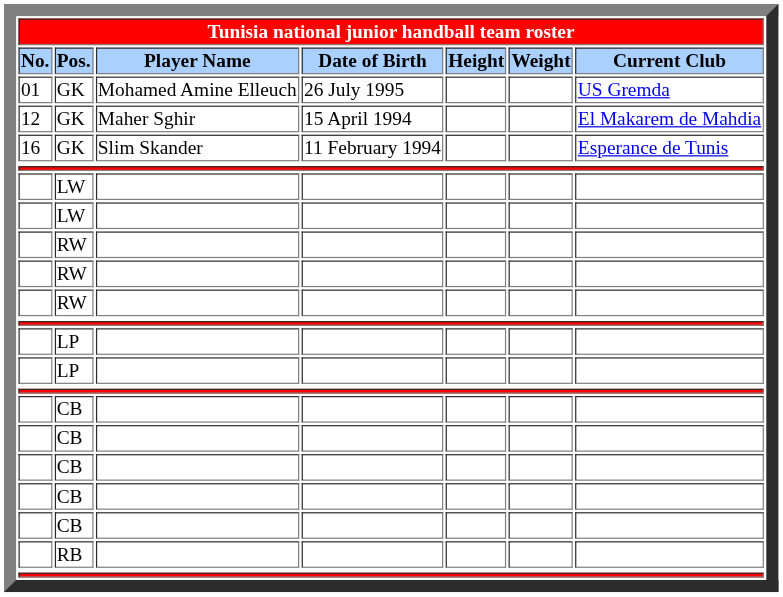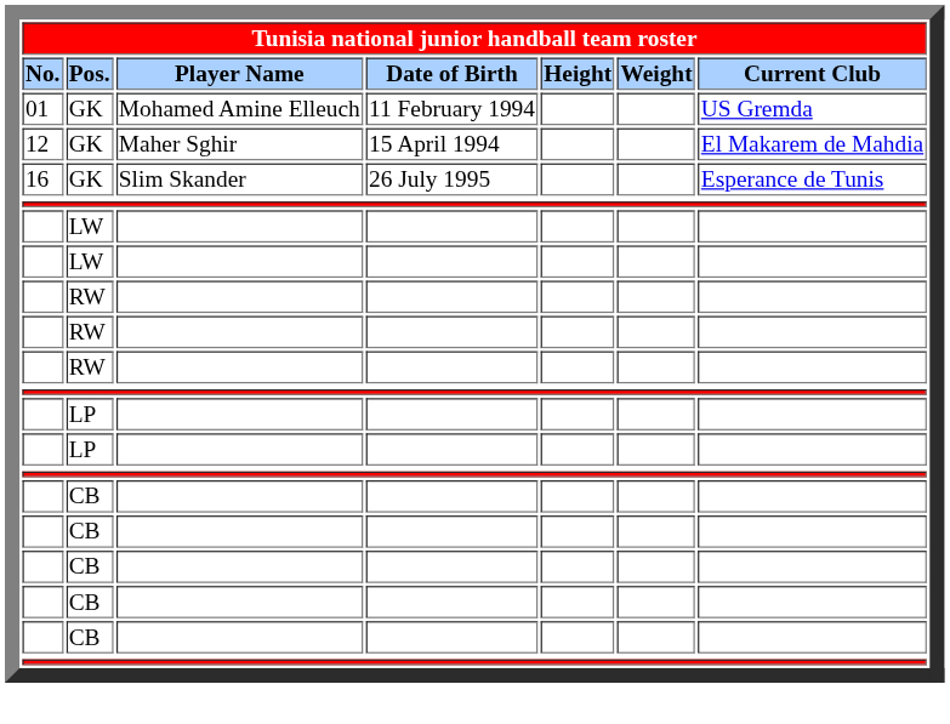 <table class=wikitable; border="10";>
 <tr style="background-color:red; color:white; text-align:center;">
 <td colspan=7><strong>Tunisia national junior handball team roster</strong></td>
 </tr>
 <tr bgcolor=#aad0ff>
 <th>No.</th>
 <th>Pos.</th>
 <th>Player Name</th>
 <th>Date of Birth</th>
 <th>Height</th>
 <th>Weight</th>
 <th>Current Club</th>
 </tr>
 <tr>
 <td>01</td>
 <td>GK</td>
 <td>Mohamed Amine Elleuch</td>
-<td>26 July 1995</td>
+<td>11 February 1994</td>
 <td></td>
 <td></td>
 <td> <a href='#'>US Gremda</a></td>
 </tr>
 <tr>
 <td>12</td>
 <td>GK</td>
 <td>Maher Sghir</td>
 <td>15 April 1994</td>
 <td></td>
 <td></td>
 <td> <a href='#'>El Makarem de Mahdia</a></td>
 </tr>
 <tr>
 <td>16</td>
 <td>GK</td>
 <td>Slim Skander</td>
-<td>11 February 1994</td>
+<td>26 July 1995</td>
 <td></td>
 <td></td>
 <td> <a href='#'>Esperance de Tunis</a></td>
 </tr>
 <tr>
 </tr>
 <tr bgcolor=red>
 <th colspan="7"></th>
 </tr>
 <tr>
 <td></td>
 <td>LW</td>
 <td></td>
 <td></td>
 <td></td>
 <td></td>
 <td></td>
 </tr>
 <tr>
 <td></td>
 <td>LW</td>
 <td></td>
 <td></td>
 <td></td>
 <td></td>
 <td></td>
 </tr>
 <tr>
 <td></td>
 <td>RW</td>
 <td></td>
 <td></td>
 <td></td>
 <td></td>
 <td></td>
 </tr>
 <tr>
 <td></td>
 <td>RW</td>
 <td></td>
 <td></td>
 <td></td>
 <td></td>
 <td></td>
 </tr>
 <tr>
 <td></td>
 <td>RW</td>
 <td></td>
 <td></td>
 <td></td>
 <td></td>
 <td></td>
 </tr>
 <tr>
 </tr>
 <tr bgcolor=red>
 <th colspan="7"></th>
 </tr>
 <tr>
 <td></td>
 <td>LP</td>
 <td></td>
 <td></td>
 <td></td>
 <td></td>
 <td></td>
 </tr>
 <tr>
 <td></td>
 <td>LP</td>
 <td></td>
 <td></td>
 <td></td>
 <td></td>
 <td></td>
 </tr>
 <tr>
 </tr>
 <tr bgcolor=red>
 <th colspan="7"></th>
 </tr>
 <tr>
 <td></td>
 <td>CB</td>
 <td></td>
 <td></td>
 <td></td>
 <td></td>
 <td></td>
 </tr>
 <tr>
 <td></td>
 <td>CB</td>
 <td></td>
 <td></td>
 <td></td>
 <td></td>
 <td></td>
 </tr>
 <tr>
 <td></td>
 <td>CB</td>
 <td></td>
 <td></td>
 <td></td>
 <td></td>
 <td></td>
 </tr>
 <tr>
 <td></td>
 <td>CB</td>
 <td></td>
 <td></td>
 <td></td>
 <td></td>
 <td></td>
 </tr>
 <tr>
 <td></td>
 <td>CB</td>
 <td></td>
 <td></td>
 <td></td>
 <td></td>
 <td></td>
 </tr>
 <tr>
-<td></td>
-<td>RB</td>
-<td></td>
-<td></td>
-<td></td>
-<td></td>
-<td></td>
-</tr>
-<tr>
 </tr>
 <tr bgcolor=red>
 <th colspan="7"></th>
 </tr>
 </table>
